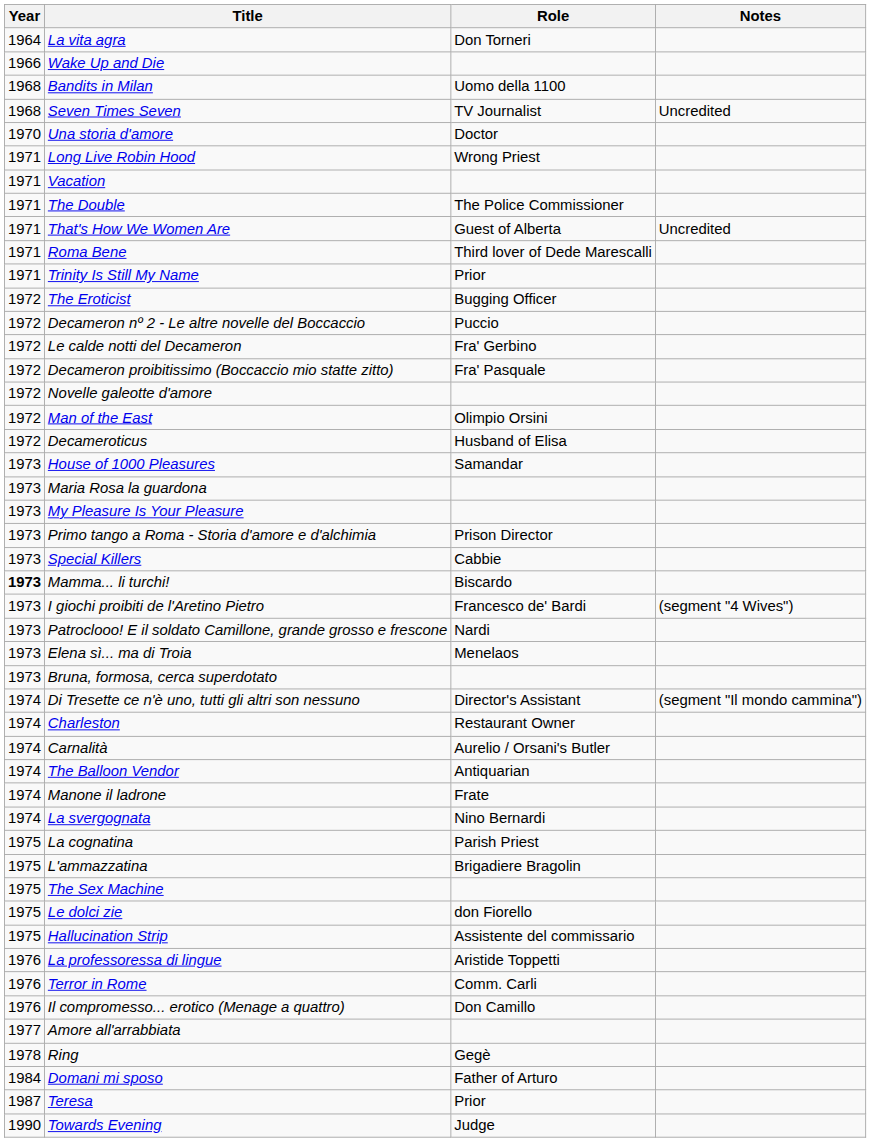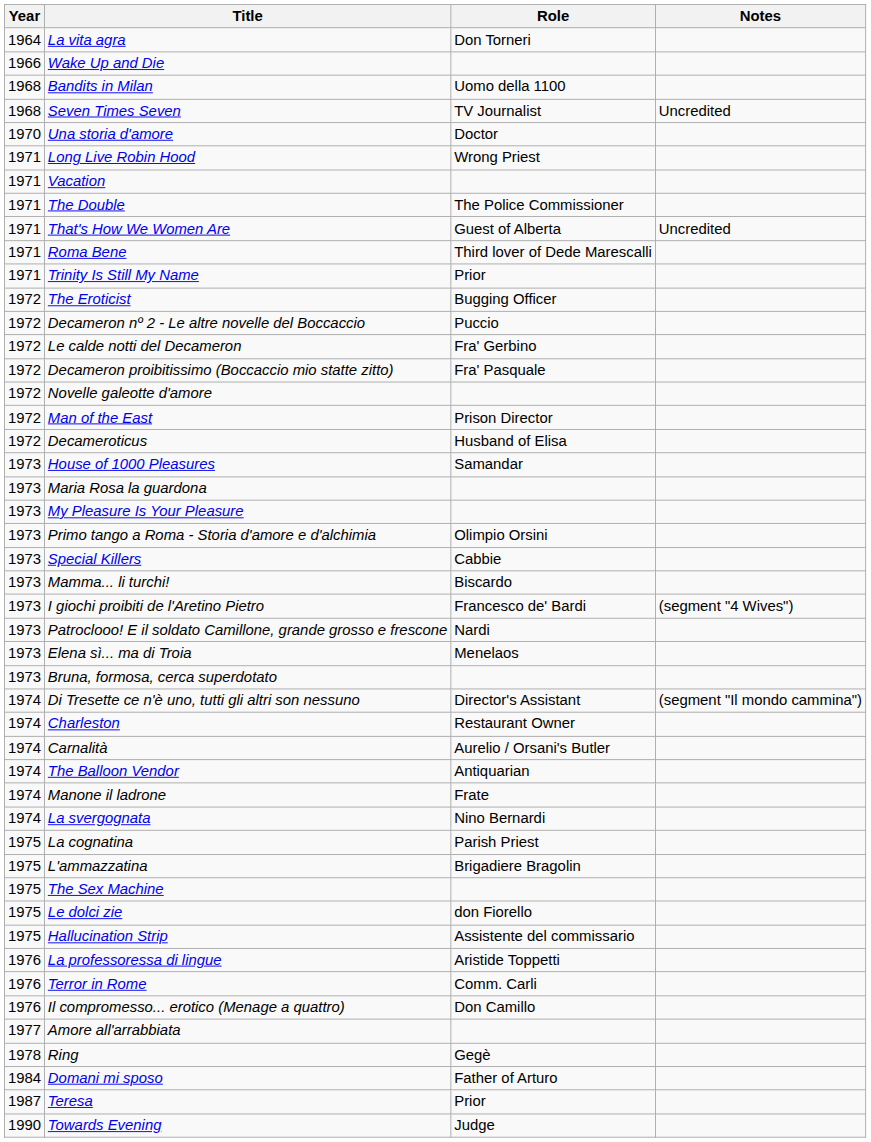 <table class="wikitable">
 <tr>
 <th>Year</th>
 <th>Title</th>
 <th>Role</th>
 <th>Notes</th>
 </tr>
 <tr>
 <td>1964</td>
 <td><em><a href='#'>La vita agra</a></em></td>
 <td>Don Torneri</td>
 <td></td>
 </tr>
 <tr>
 <td>1966</td>
 <td><em><a href='#'>Wake Up and Die</a></em></td>
 <td></td>
 <td></td>
 </tr>
 <tr>
 <td>1968</td>
 <td><em><a href='#'>Bandits in Milan</a></em></td>
 <td>Uomo della 1100</td>
 <td></td>
 </tr>
 <tr>
 <td>1968</td>
 <td><em><a href='#'>Seven Times Seven</a></em></td>
 <td>TV Journalist</td>
 <td>Uncredited</td>
 </tr>
 <tr>
 <td>1970</td>
 <td><em><a href='#'>Una storia d'amore</a></em></td>
 <td>Doctor</td>
 <td></td>
 </tr>
 <tr>
 <td>1971</td>
 <td><em><a href='#'>Long Live Robin Hood</a></em></td>
 <td>Wrong Priest</td>
 <td></td>
 </tr>
 <tr>
 <td>1971</td>
 <td><em><a href='#'>Vacation</a></em></td>
 <td></td>
 <td></td>
 </tr>
 <tr>
 <td>1971</td>
 <td><em><a href='#'>The Double</a></em></td>
 <td>The Police Commissioner</td>
 <td></td>
 </tr>
 <tr>
 <td>1971</td>
 <td><em><a href='#'>That's How We Women Are</a></em></td>
 <td>Guest of Alberta</td>
 <td>Uncredited</td>
 </tr>
 <tr>
 <td>1971</td>
 <td><em><a href='#'>Roma Bene</a></em></td>
 <td>Third lover of Dede Marescalli</td>
 <td></td>
 </tr>
 <tr>
 <td>1971</td>
 <td><em><a href='#'>Trinity Is Still My Name</a></em></td>
 <td>Prior</td>
 <td></td>
 </tr>
 <tr>
 <td>1972</td>
 <td><em><a href='#'>The Eroticist</a></em></td>
 <td>Bugging Officer</td>
 <td></td>
 </tr>
 <tr>
 <td>1972</td>
 <td><em>Decameron nº 2 - Le altre novelle del Boccaccio</em></td>
 <td>Puccio</td>
 <td></td>
 </tr>
 <tr>
 <td>1972</td>
 <td><em>Le calde notti del Decameron</em></td>
 <td>Fra' Gerbino</td>
 <td></td>
 </tr>
 <tr>
 <td>1972</td>
 <td><em>Decameron proibitissimo (Boccaccio mio statte zitto)</em></td>
 <td>Fra' Pasquale</td>
 <td></td>
 </tr>
 <tr>
 <td>1972</td>
 <td><em>Novelle galeotte d'amore</em></td>
 <td></td>
 <td></td>
 </tr>
 <tr>
 <td>1972</td>
 <td><em><a href='#'>Man of the East</a></em></td>
-<td>Olimpio Orsini</td>
+<td>Prison Director</td>
 <td></td>
 </tr>
 <tr>
 <td>1972</td>
 <td><em>Decameroticus</em></td>
 <td>Husband of Elisa</td>
 <td></td>
 </tr>
 <tr>
 <td>1973</td>
 <td><em><a href='#'>House of 1000 Pleasures</a></em></td>
 <td>Samandar</td>
 <td></td>
 </tr>
 <tr>
 <td>1973</td>
 <td><em>Maria Rosa la guardona</em></td>
 <td></td>
 <td></td>
 </tr>
 <tr>
 <td>1973</td>
 <td><em><a href='#'>My Pleasure Is Your Pleasure</a></em></td>
 <td></td>
 <td></td>
 </tr>
 <tr>
 <td>1973</td>
 <td><em>Primo tango a Roma - Storia d'amore e d'alchimia</em></td>
-<td>Prison Director</td>
+<td>Olimpio Orsini</td>
 <td></td>
 </tr>
 <tr>
 <td>1973</td>
 <td><em><a href='#'>Special Killers</a></em></td>
 <td>Cabbie</td>
 <td></td>
 </tr>
 <tr>
-<td><strong>1973</strong></td>
+<td>1973</td>
 <td><em>Mamma... li turchi!</em></td>
 <td>Biscardo</td>
 <td></td>
 </tr>
 <tr>
 <td>1973</td>
 <td><em>I giochi proibiti de l'Aretino Pietro</em></td>
 <td>Francesco de' Bardi</td>
 <td>(segment "4 Wives")</td>
 </tr>
 <tr>
 <td>1973</td>
 <td><em>Patroclooo! E il soldato Camillone, grande grosso e frescone</em></td>
 <td>Nardi</td>
 <td></td>
 </tr>
 <tr>
 <td>1973</td>
 <td><em>Elena sì... ma di Troia</em></td>
 <td>Menelaos</td>
 <td></td>
 </tr>
 <tr>
 <td>1973</td>
 <td><em>Bruna, formosa, cerca superdotato</em></td>
 <td></td>
 <td></td>
 </tr>
 <tr>
 <td>1974</td>
 <td><em>Di Tresette ce n'è uno, tutti gli altri son nessuno</em></td>
 <td>Director's Assistant</td>
 <td>(segment "Il mondo cammina")</td>
 </tr>
 <tr>
 <td>1974</td>
 <td><em><a href='#'>Charleston</a></em></td>
 <td>Restaurant Owner</td>
 <td></td>
 </tr>
 <tr>
 <td>1974</td>
 <td><em>Carnalità</em></td>
 <td>Aurelio / Orsani's Butler</td>
 <td></td>
 </tr>
 <tr>
 <td>1974</td>
 <td><em><a href='#'>The Balloon Vendor</a></em></td>
 <td>Antiquarian</td>
 <td></td>
 </tr>
 <tr>
 <td>1974</td>
 <td><em>Manone il ladrone</em></td>
 <td>Frate</td>
 <td></td>
 </tr>
 <tr>
 <td>1974</td>
 <td><em><a href='#'>La svergognata</a></em></td>
 <td>Nino Bernardi</td>
 <td></td>
 </tr>
 <tr>
 <td>1975</td>
 <td><em>La cognatina</em></td>
 <td>Parish Priest</td>
 <td></td>
 </tr>
 <tr>
 <td>1975</td>
 <td><em>L'ammazzatina</em></td>
 <td>Brigadiere Bragolin</td>
 <td></td>
 </tr>
 <tr>
 <td>1975</td>
 <td><em><a href='#'>The Sex Machine</a></em></td>
 <td></td>
 <td></td>
 </tr>
 <tr>
 <td>1975</td>
 <td><em><a href='#'>Le dolci zie</a></em></td>
 <td>don Fiorello</td>
 <td></td>
 </tr>
 <tr>
 <td>1975</td>
 <td><em><a href='#'>Hallucination Strip</a></em></td>
 <td>Assistente del commissario</td>
 <td></td>
 </tr>
 <tr>
 <td>1976</td>
 <td><em><a href='#'>La professoressa di lingue</a></em></td>
 <td>Aristide Toppetti</td>
 <td></td>
 </tr>
 <tr>
 <td>1976</td>
 <td><em><a href='#'>Terror in Rome</a></em></td>
 <td>Comm. Carli</td>
 <td></td>
 </tr>
 <tr>
 <td>1976</td>
 <td><em>Il compromesso... erotico (Menage a quattro)</em></td>
 <td>Don Camillo</td>
 <td></td>
 </tr>
 <tr>
 <td>1977</td>
 <td><em>Amore all'arrabbiata</em></td>
 <td></td>
 <td></td>
 </tr>
 <tr>
 <td>1978</td>
 <td><em>Ring</em></td>
 <td>Gegè</td>
 <td></td>
 </tr>
 <tr>
 <td>1984</td>
 <td><em><a href='#'>Domani mi sposo</a></em></td>
 <td>Father of Arturo</td>
 <td></td>
 </tr>
 <tr>
 <td>1987</td>
 <td><em><a href='#'>Teresa</a></em></td>
 <td>Prior</td>
 <td></td>
 </tr>
 <tr>
 <td>1990</td>
 <td><em><a href='#'>Towards Evening</a></em></td>
 <td>Judge</td>
 <td></td>
 </tr>
 </table>
